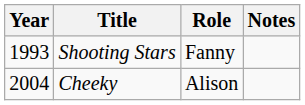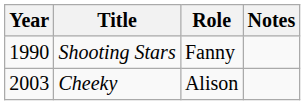 <table class="wikitable sortable">
 <tr>
 <th>Year</th>
 <th>Title</th>
 <th>Role</th>
 <th class="unsortable">Notes</th>
 </tr>
 <tr>
-<td>1993</td>
+<td>1990</td>
 <td><em>Shooting Stars</em></td>
 <td>Fanny</td>
 <td></td>
 </tr>
 <tr>
-<td>2004</td>
+<td>2003</td>
 <td><em>Cheeky</em></td>
 <td>Alison</td>
 <td></td>
 </tr>
 </table>
